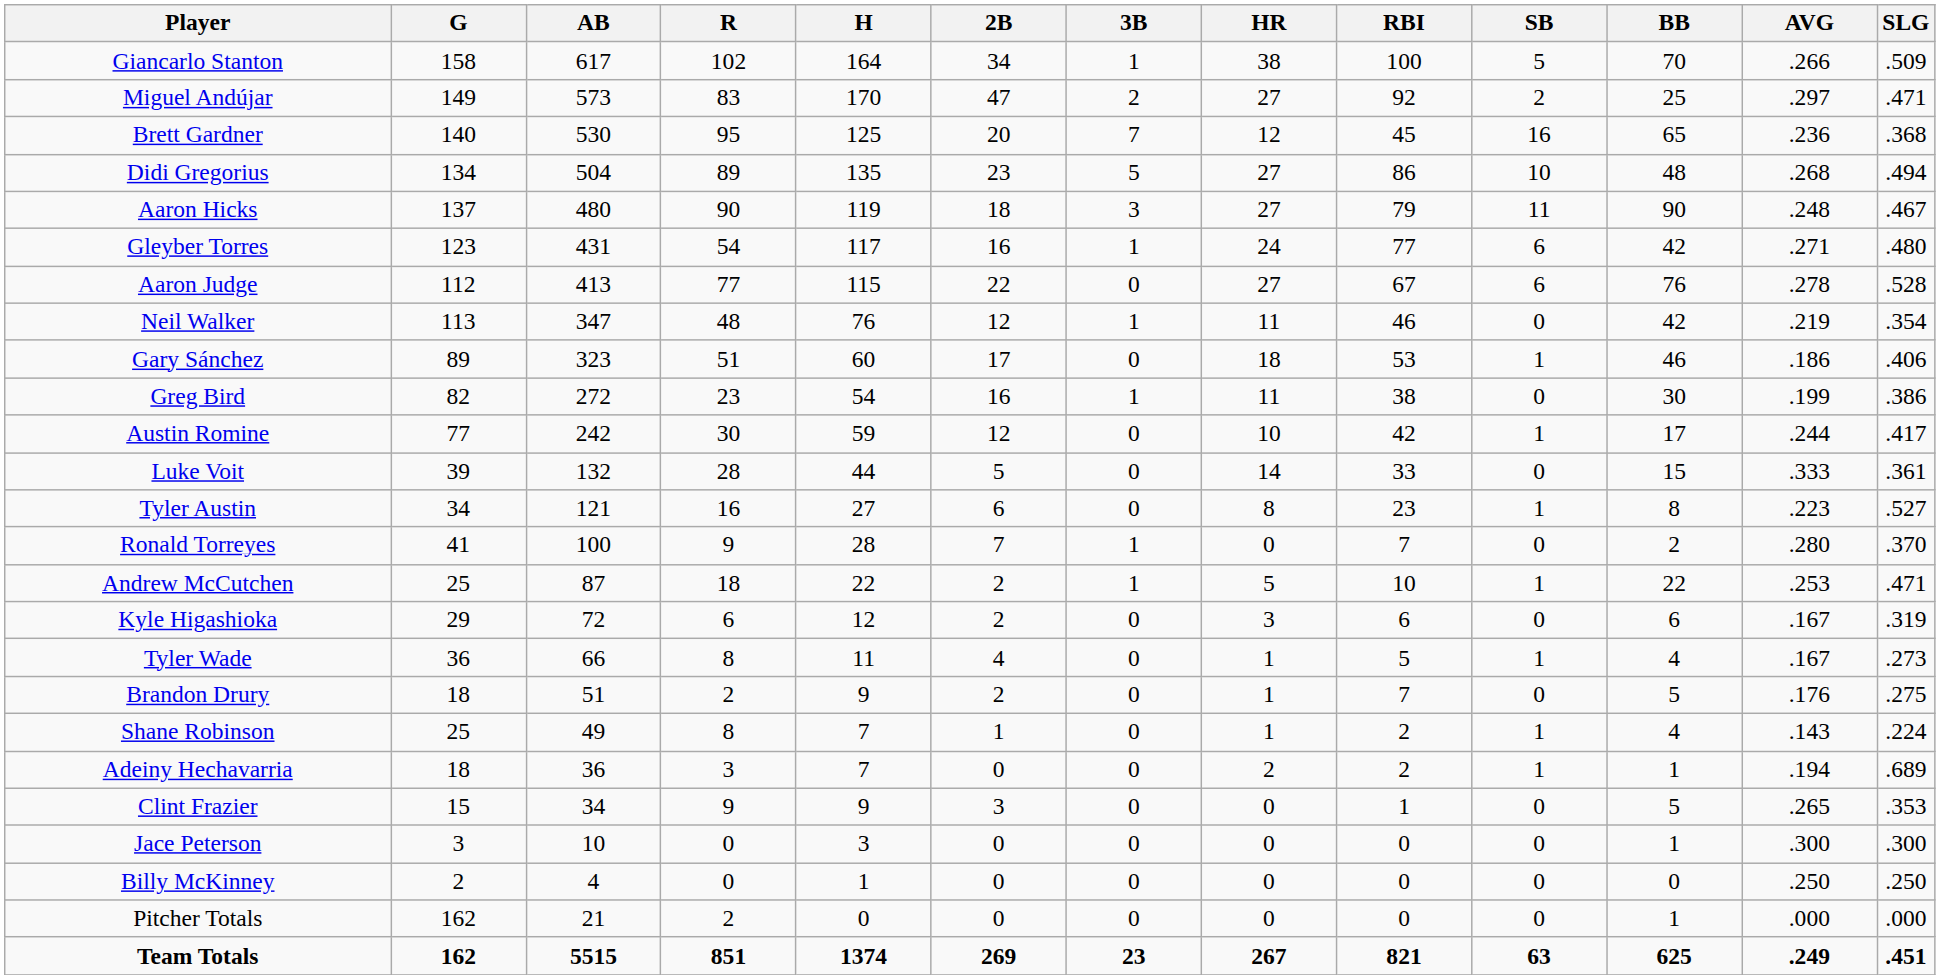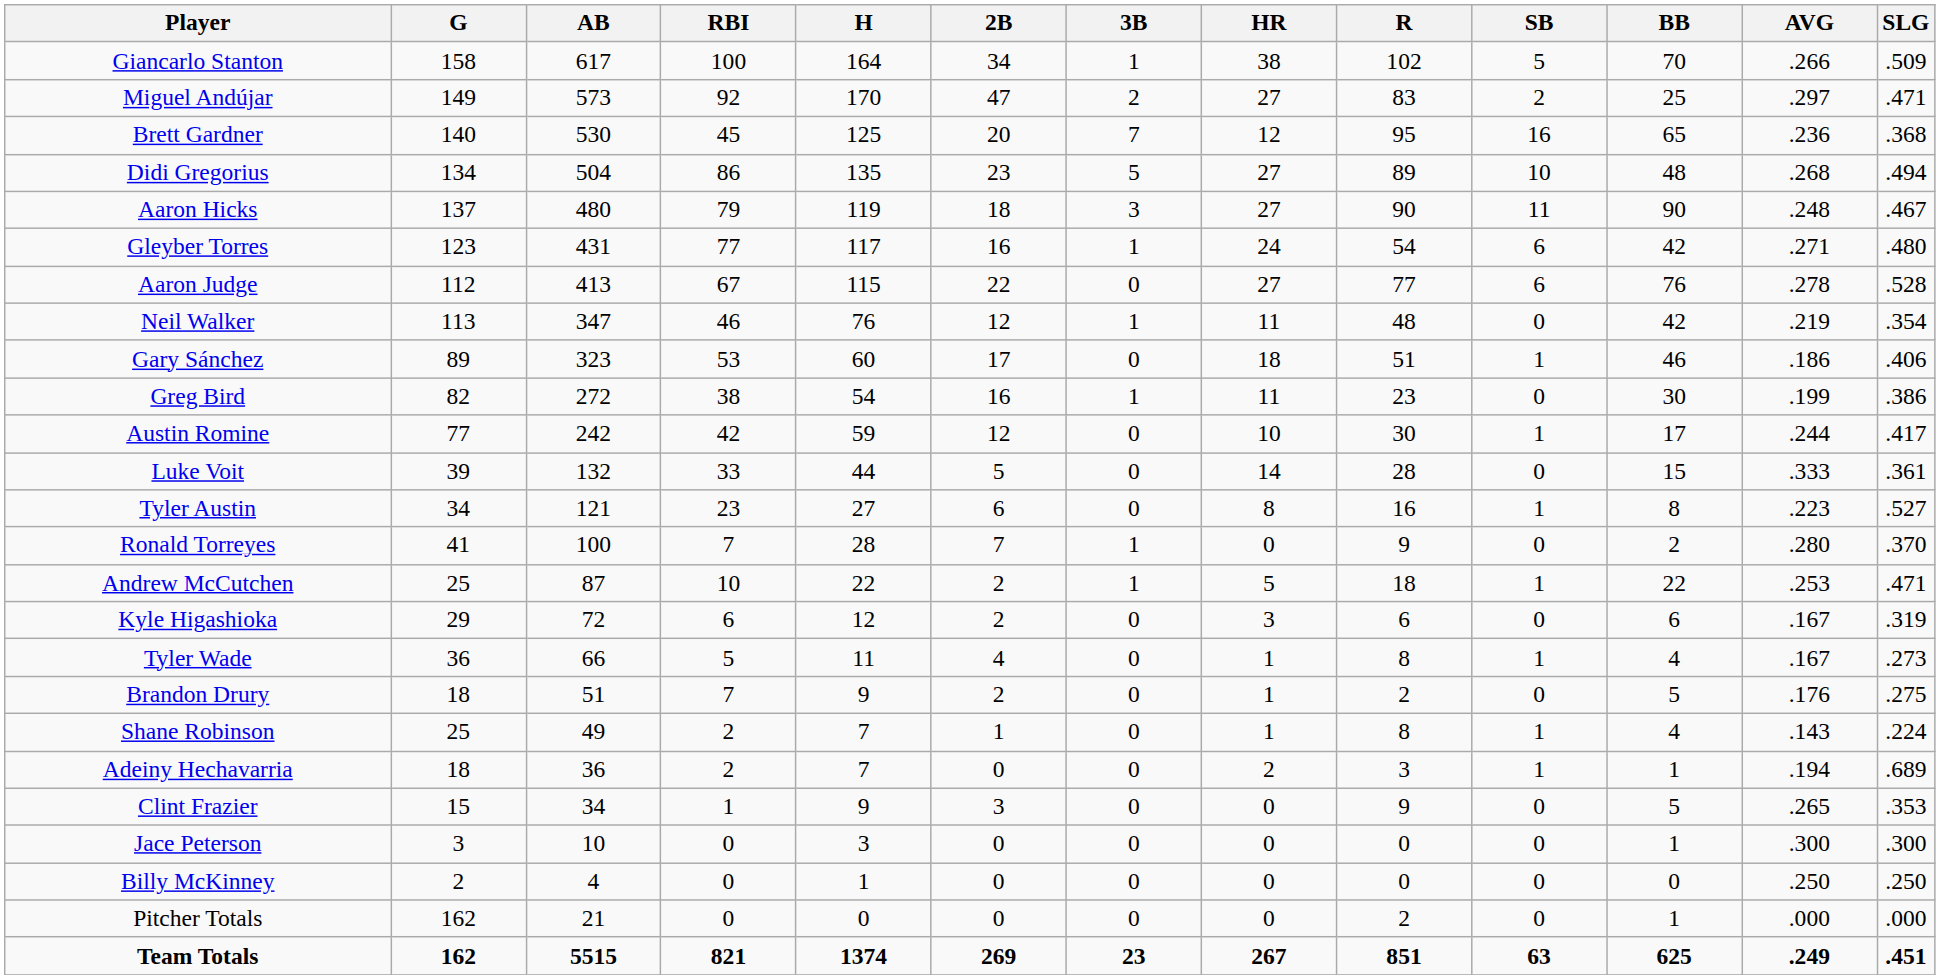 <table class=wikitable style="text-align:center">
 <tr>
 <th bgcolor=#DDDDFF; width="20%">Player</th>
 <th bgcolor=#DDDDFF; width="7%">G</th>
 <th bgcolor=#DDDDFF; width="7%">AB</th>
-<th bgcolor=#DDDDFF; width="7%">R</th>
+<th bgcolor=#DDDDFF; width="7%">RBI</th>
 <th bgcolor=#DDDDFF; width="7%">H</th>
 <th bgcolor=#DDDDFF; width="7%">2B</th>
 <th bgcolor=#DDDDFF; width="7%">3B</th>
 <th bgcolor=#DDDDFF; width="7%">HR</th>
-<th bgcolor=#DDDDFF; width="7%">RBI</th>
+<th bgcolor=#DDDDFF; width="7%">R</th>
 <th bgcolor=#DDDDFF; width="7%">SB</th>
 <th bgcolor=#DDDDFF; width="7%">BB</th>
 <th bgcolor=#DDDDFF; width="7%">AVG</th>
 <th bgcolor=#DDDDFF; width="7%">SLG</th>
 </tr>
 <tr>
 <td><a href='#'>Giancarlo Stanton</a></td>
 <td>158</td>
 <td>617</td>
-<td>102</td>
+<td>100</td>
 <td>164</td>
 <td>34</td>
 <td>1</td>
 <td>38</td>
-<td>100</td>
+<td>102</td>
 <td>5</td>
 <td>70</td>
 <td>.266</td>
 <td>.509</td>
 </tr>
 <tr>
 <td><a href='#'>Miguel Andújar</a></td>
 <td>149</td>
 <td>573</td>
-<td>83</td>
+<td>92</td>
 <td>170</td>
 <td>47</td>
 <td>2</td>
 <td>27</td>
-<td>92</td>
+<td>83</td>
 <td>2</td>
 <td>25</td>
 <td>.297</td>
 <td>.471</td>
 </tr>
 <tr>
 <td><a href='#'>Brett Gardner</a></td>
 <td>140</td>
 <td>530</td>
-<td>95</td>
+<td>45</td>
 <td>125</td>
 <td>20</td>
 <td>7</td>
 <td>12</td>
-<td>45</td>
+<td>95</td>
 <td>16</td>
 <td>65</td>
 <td>.236</td>
 <td>.368</td>
 </tr>
 <tr>
 <td><a href='#'>Didi Gregorius</a></td>
 <td>134</td>
 <td>504</td>
-<td>89</td>
+<td>86</td>
 <td>135</td>
 <td>23</td>
 <td>5</td>
 <td>27</td>
-<td>86</td>
+<td>89</td>
 <td>10</td>
 <td>48</td>
 <td>.268</td>
 <td>.494</td>
 </tr>
 <tr>
 <td><a href='#'>Aaron Hicks</a></td>
 <td>137</td>
 <td>480</td>
-<td>90</td>
+<td>79</td>
 <td>119</td>
 <td>18</td>
 <td>3</td>
 <td>27</td>
-<td>79</td>
+<td>90</td>
 <td>11</td>
 <td>90</td>
 <td>.248</td>
 <td>.467</td>
 </tr>
 <tr>
 <td><a href='#'>Gleyber Torres</a></td>
 <td>123</td>
 <td>431</td>
-<td>54</td>
+<td>77</td>
 <td>117</td>
 <td>16</td>
 <td>1</td>
 <td>24</td>
-<td>77</td>
+<td>54</td>
 <td>6</td>
 <td>42</td>
 <td>.271</td>
 <td>.480</td>
 </tr>
 <tr>
 <td><a href='#'>Aaron Judge</a></td>
 <td>112</td>
 <td>413</td>
-<td>77</td>
+<td>67</td>
 <td>115</td>
 <td>22</td>
 <td>0</td>
 <td>27</td>
-<td>67</td>
+<td>77</td>
 <td>6</td>
 <td>76</td>
 <td>.278</td>
 <td>.528</td>
 </tr>
 <tr>
 <td><a href='#'>Neil Walker</a></td>
 <td>113</td>
 <td>347</td>
-<td>48</td>
+<td>46</td>
 <td>76</td>
 <td>12</td>
 <td>1</td>
 <td>11</td>
-<td>46</td>
+<td>48</td>
 <td>0</td>
 <td>42</td>
 <td>.219</td>
 <td>.354</td>
 </tr>
 <tr>
 <td><a href='#'>Gary Sánchez</a></td>
 <td>89</td>
 <td>323</td>
-<td>51</td>
+<td>53</td>
 <td>60</td>
 <td>17</td>
 <td>0</td>
 <td>18</td>
-<td>53</td>
+<td>51</td>
 <td>1</td>
 <td>46</td>
 <td>.186</td>
 <td>.406</td>
 </tr>
 <tr>
 <td><a href='#'>Greg Bird</a></td>
 <td>82</td>
 <td>272</td>
-<td>23</td>
+<td>38</td>
 <td>54</td>
 <td>16</td>
 <td>1</td>
 <td>11</td>
-<td>38</td>
+<td>23</td>
 <td>0</td>
 <td>30</td>
 <td>.199</td>
 <td>.386</td>
 </tr>
 <tr>
 <td><a href='#'>Austin Romine</a></td>
 <td>77</td>
 <td>242</td>
-<td>30</td>
+<td>42</td>
 <td>59</td>
 <td>12</td>
 <td>0</td>
 <td>10</td>
-<td>42</td>
+<td>30</td>
 <td>1</td>
 <td>17</td>
 <td>.244</td>
 <td>.417</td>
 </tr>
 <tr>
 <td><a href='#'>Luke Voit</a></td>
 <td>39</td>
 <td>132</td>
-<td>28</td>
+<td>33</td>
 <td>44</td>
 <td>5</td>
 <td>0</td>
 <td>14</td>
-<td>33</td>
+<td>28</td>
 <td>0</td>
 <td>15</td>
 <td>.333</td>
 <td>.361</td>
 </tr>
 <tr>
 <td><a href='#'>Tyler Austin</a></td>
 <td>34</td>
 <td>121</td>
-<td>16</td>
+<td>23</td>
 <td>27</td>
 <td>6</td>
 <td>0</td>
 <td>8</td>
-<td>23</td>
+<td>16</td>
 <td>1</td>
 <td>8</td>
 <td>.223</td>
 <td>.527</td>
 </tr>
 <tr>
 <td><a href='#'>Ronald Torreyes</a></td>
 <td>41</td>
 <td>100</td>
-<td>9</td>
+<td>7</td>
 <td>28</td>
 <td>7</td>
 <td>1</td>
 <td>0</td>
-<td>7</td>
+<td>9</td>
 <td>0</td>
 <td>2</td>
 <td>.280</td>
 <td>.370</td>
 </tr>
 <tr>
 <td><a href='#'>Andrew McCutchen</a></td>
 <td>25</td>
 <td>87</td>
-<td>18</td>
+<td>10</td>
 <td>22</td>
 <td>2</td>
 <td>1</td>
 <td>5</td>
-<td>10</td>
+<td>18</td>
 <td>1</td>
 <td>22</td>
 <td>.253</td>
 <td>.471</td>
 </tr>
 <tr>
 <td><a href='#'>Kyle Higashioka</a></td>
 <td>29</td>
 <td>72</td>
 <td>6</td>
 <td>12</td>
 <td>2</td>
 <td>0</td>
 <td>3</td>
 <td>6</td>
 <td>0</td>
 <td>6</td>
 <td>.167</td>
 <td>.319</td>
 </tr>
 <tr>
 <td><a href='#'>Tyler Wade</a></td>
 <td>36</td>
 <td>66</td>
-<td>8</td>
+<td>5</td>
 <td>11</td>
 <td>4</td>
 <td>0</td>
 <td>1</td>
-<td>5</td>
+<td>8</td>
 <td>1</td>
 <td>4</td>
 <td>.167</td>
 <td>.273</td>
 </tr>
 <tr>
 <td><a href='#'>Brandon Drury</a></td>
 <td>18</td>
 <td>51</td>
-<td>2</td>
+<td>7</td>
 <td>9</td>
 <td>2</td>
 <td>0</td>
 <td>1</td>
-<td>7</td>
+<td>2</td>
 <td>0</td>
 <td>5</td>
 <td>.176</td>
 <td>.275</td>
 </tr>
 <tr>
 <td><a href='#'>Shane Robinson</a></td>
 <td>25</td>
 <td>49</td>
-<td>8</td>
+<td>2</td>
 <td>7</td>
 <td>1</td>
 <td>0</td>
 <td>1</td>
-<td>2</td>
+<td>8</td>
 <td>1</td>
 <td>4</td>
 <td>.143</td>
 <td>.224</td>
 </tr>
 <tr>
 <td><a href='#'>Adeiny Hechavarria</a></td>
 <td>18</td>
 <td>36</td>
-<td>3</td>
+<td>2</td>
 <td>7</td>
 <td>0</td>
 <td>0</td>
 <td>2</td>
-<td>2</td>
+<td>3</td>
 <td>1</td>
 <td>1</td>
 <td>.194</td>
 <td>.689</td>
 </tr>
 <tr>
 <td><a href='#'>Clint Frazier</a></td>
 <td>15</td>
 <td>34</td>
-<td>9</td>
+<td>1</td>
 <td>9</td>
 <td>3</td>
 <td>0</td>
 <td>0</td>
-<td>1</td>
+<td>9</td>
 <td>0</td>
 <td>5</td>
 <td>.265</td>
 <td>.353</td>
 </tr>
 <tr>
 <td><a href='#'>Jace Peterson</a></td>
 <td>3</td>
 <td>10</td>
 <td>0</td>
 <td>3</td>
 <td>0</td>
 <td>0</td>
 <td>0</td>
 <td>0</td>
 <td>0</td>
 <td>1</td>
 <td>.300</td>
 <td>.300</td>
 </tr>
 <tr>
 <td><a href='#'>Billy McKinney</a></td>
 <td>2</td>
 <td>4</td>
 <td>0</td>
 <td>1</td>
 <td>0</td>
 <td>0</td>
 <td>0</td>
 <td>0</td>
 <td>0</td>
 <td>0</td>
 <td>.250</td>
 <td>.250</td>
 </tr>
 <tr>
 <td>Pitcher Totals</td>
 <td>162</td>
 <td>21</td>
-<td>2</td>
 <td>0</td>
 <td>0</td>
 <td>0</td>
 <td>0</td>
 <td>0</td>
+<td>2</td>
 <td>0</td>
 <td>1</td>
 <td>.000</td>
 <td>.000</td>
 </tr>
 <tr>
 <td><strong>Team Totals</strong></td>
 <td><strong>162</strong></td>
 <td><strong>5515</strong></td>
-<td><strong>851</strong></td>
+<td><strong>821</strong></td>
 <td><strong>1374</strong></td>
 <td><strong>269</strong></td>
 <td><strong>23</strong></td>
 <td><strong>267</strong></td>
-<td><strong>821</strong></td>
+<td><strong>851</strong></td>
 <td><strong>63</strong></td>
 <td><strong>625</strong></td>
 <td><strong>.249</strong></td>
 <td><strong>.451</strong></td>
 </tr>
 </table>
